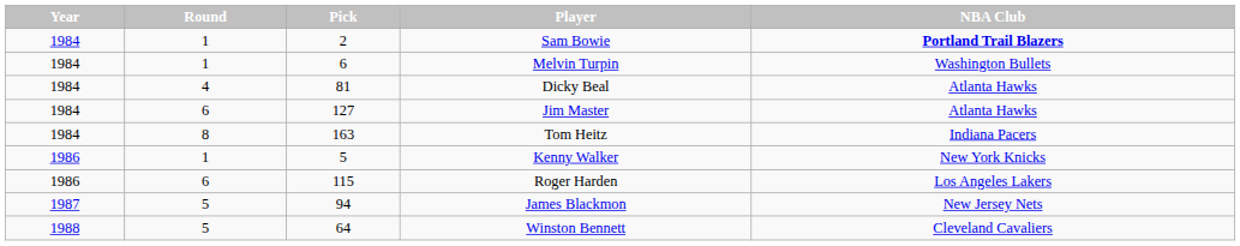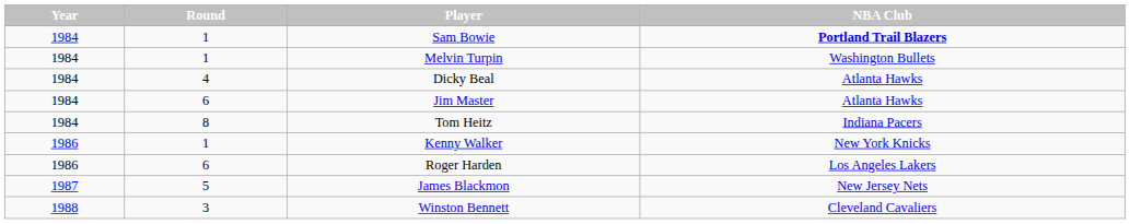 <table class="wikitable" style="width:84%;">
 <tr style="text-align:center; background:silver; color:#fff;">
 <td><strong>Year</strong></td>
 <td><strong>Round</strong></td>
-<td><strong>Pick</strong></td>
 <td><strong>Player</strong></td>
 <td><strong>NBA Club</strong></td>
 </tr>
 <tr style="text-align:center;" bgcolor="">
 <td><a href='#'>1984</a></td>
 <td>1</td>
-<td>2</td>
 <td><a href='#'>Sam Bowie</a></td>
 <td><strong><a href='#'>Portland Trail Blazers</a></strong></td>
 </tr>
 <tr style="text-align:center;" bgcolor="">
 <td>1984</td>
 <td>1</td>
-<td>6</td>
 <td><a href='#'>Melvin Turpin</a></td>
 <td><a href='#'>Washington Bullets</a></td>
 </tr>
 <tr style="text-align:center;" bgcolor="">
 <td>1984</td>
 <td>4</td>
-<td>81</td>
 <td>Dicky Beal</td>
 <td><a href='#'>Atlanta Hawks</a></td>
 </tr>
 <tr style="text-align:center;" bgcolor="">
 <td>1984</td>
 <td>6</td>
-<td>127</td>
 <td><a href='#'>Jim Master</a></td>
 <td><a href='#'>Atlanta Hawks</a></td>
 </tr>
 <tr style="text-align:center;" bgcolor="">
 <td>1984</td>
 <td>8</td>
-<td>163</td>
 <td>Tom Heitz</td>
 <td><a href='#'>Indiana Pacers</a></td>
 </tr>
 <tr style="text-align:center;" bgcolor="">
 <td><a href='#'>1986</a></td>
 <td>1</td>
-<td>5</td>
 <td><a href='#'>Kenny Walker</a></td>
 <td><a href='#'>New York Knicks</a></td>
 </tr>
 <tr style="text-align:center;" bgcolor="">
 <td>1986</td>
 <td>6</td>
-<td>115</td>
 <td>Roger Harden</td>
 <td><a href='#'>Los Angeles Lakers</a></td>
 </tr>
 <tr style="text-align:center;" bgcolor="">
 <td><a href='#'>1987</a></td>
 <td>5</td>
-<td>94</td>
 <td><a href='#'>James Blackmon</a></td>
 <td><a href='#'>New Jersey Nets</a></td>
 </tr>
 <tr style="text-align:center;" bgcolor="">
 <td><a href='#'>1988</a></td>
-<td>5</td>
-<td>64</td>
+<td>3</td>
 <td><a href='#'>Winston Bennett</a></td>
 <td><a href='#'>Cleveland Cavaliers</a></td>
 </tr>
 </table>
